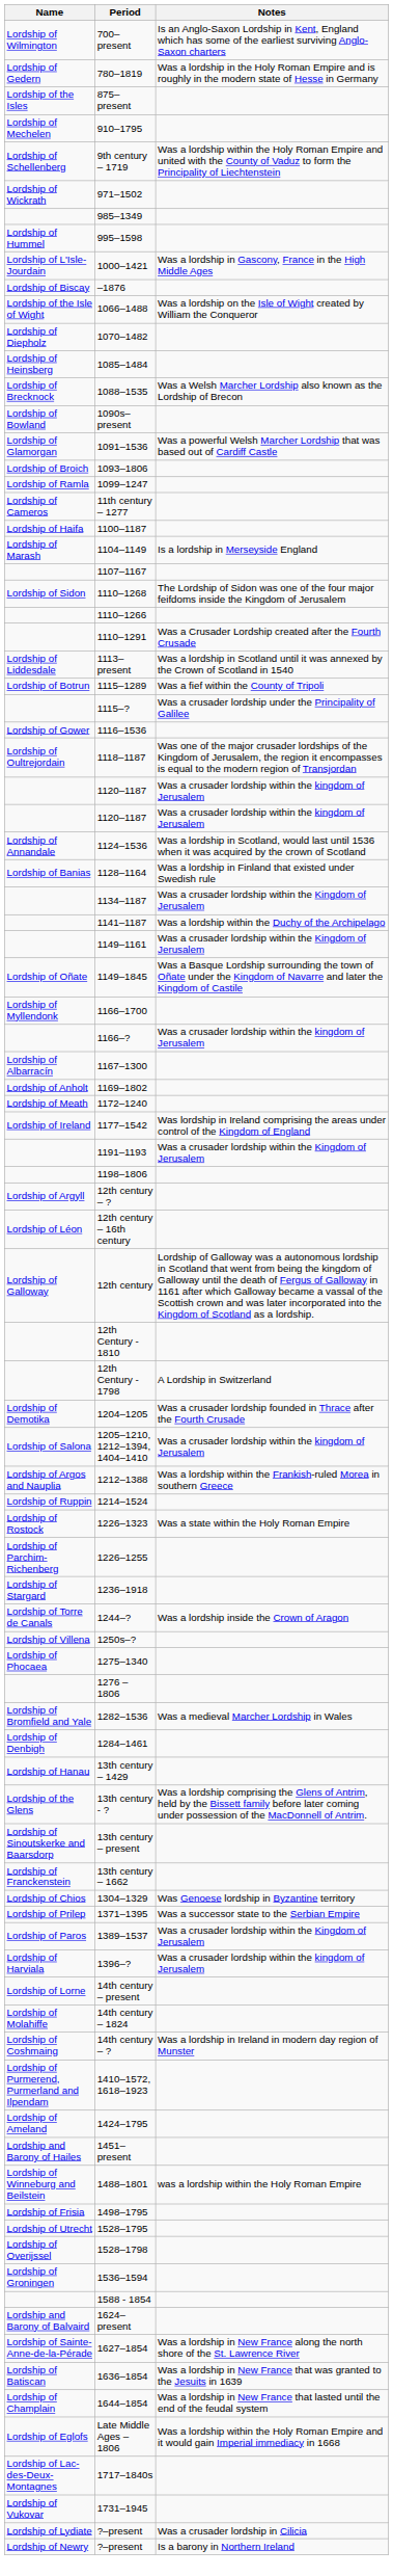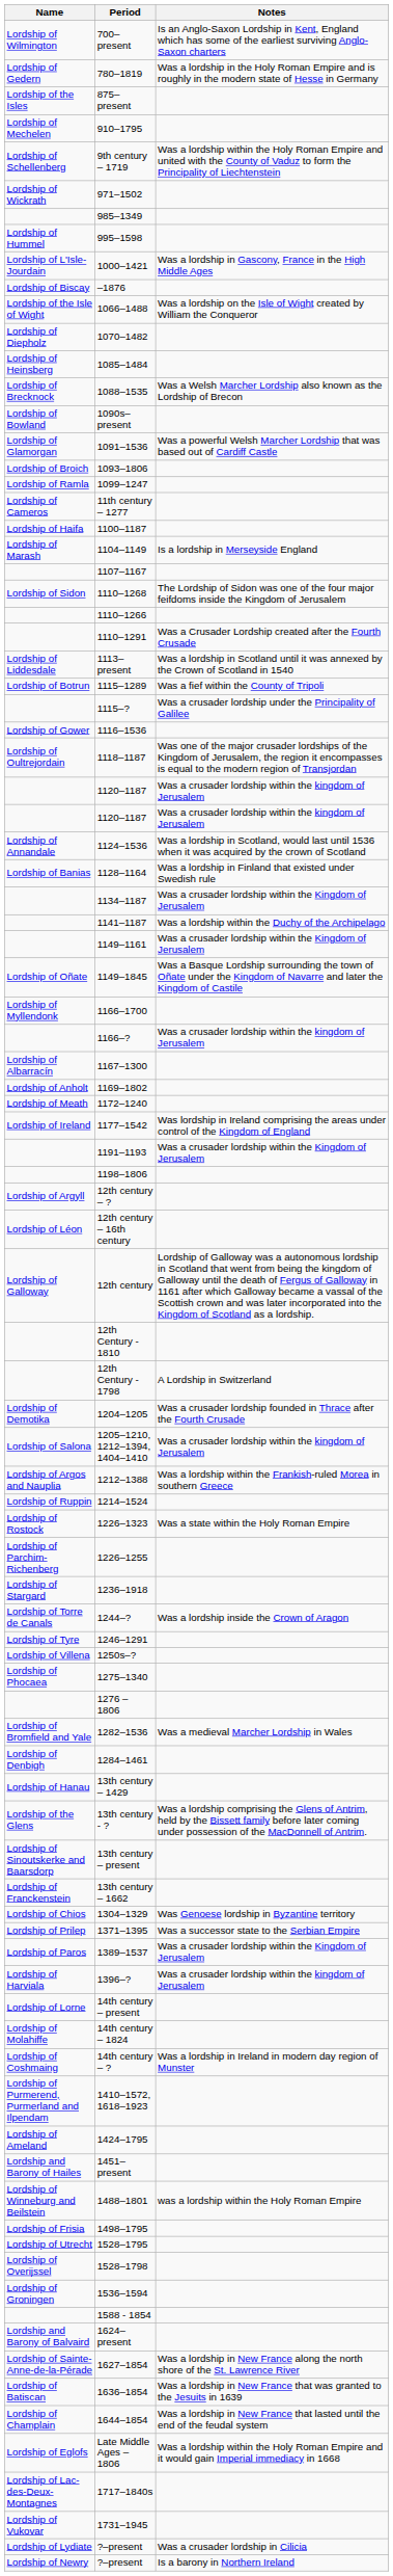 <table class="wikitable sortable">
 <tr>
 <th>Name</th>
 <th>Period</th>
 <th class=unsortable>Notes</th>
 </tr>
 <tr>
 <td><a href='#'>Lordship of Wilmington</a></td>
 <td>700–present</td>
 <td>Is an Anglo-Saxon Lordship in <a href='#'>Kent</a>, England which has some of the earliest surviving <a href='#'>Anglo-Saxon charters</a></td>
 </tr>
 <tr>
 <td><a href='#'>Lordship of Gedern</a></td>
 <td>780–1819</td>
 <td>Was a lordship in the Holy Roman Empire and is roughly in the modern state of <a href='#'>Hesse</a> in Germany</td>
 </tr>
 <tr>
 <td> <a href='#'>Lordship of the Isles</a></td>
 <td>875–present</td>
 <td></td>
 </tr>
 <tr>
 <td> <a href='#'>Lordship of Mechelen</a></td>
 <td>910–1795</td>
 <td></td>
 </tr>
 <tr>
 <td> <a href='#'>Lordship of Schellenberg</a></td>
 <td>9th century – 1719</td>
 <td>Was a lordship within the Holy Roman Empire and united with the <a href='#'>County of Vaduz</a> to form the <a href='#'>Principality of Liechtenstein</a></td>
 </tr>
 <tr>
 <td><a href='#'>Lordship of Wickrath</a></td>
 <td>971–1502</td>
 <td></td>
 </tr>
 <tr>
 <td> </td>
 <td>985–1349</td>
 <td></td>
 </tr>
 <tr>
 <td><a href='#'>Lordship of Hummel</a></td>
 <td>995–1598</td>
 <td></td>
 </tr>
 <tr>
 <td><a href='#'>Lordship of L'Isle-Jourdain</a></td>
 <td>1000–1421</td>
 <td>Was a lordship in <a href='#'>Gascony</a>, <a href='#'>France</a> in the <a href='#'>High Middle Ages</a></td>
 </tr>
 <tr>
 <td><a href='#'>Lordship of Biscay</a></td>
 <td>–1876</td>
 <td></td>
 </tr>
 <tr>
 <td><a href='#'>Lordship of the Isle of Wight</a></td>
 <td>1066–1488</td>
 <td>Was a lordship on the <a href='#'>Isle of Wight</a> created by William the Conqueror</td>
 </tr>
 <tr>
 <td> <a href='#'>Lordship of Diepholz</a></td>
 <td>1070–1482</td>
 <td></td>
 </tr>
 <tr>
 <td> <a href='#'>Lordship of Heinsberg</a></td>
 <td>1085–1484</td>
 <td></td>
 </tr>
 <tr>
 <td><a href='#'>Lordship of Brecknock</a></td>
 <td>1088–1535</td>
 <td>Was a Welsh <a href='#'>Marcher Lordship</a> also known as the Lordship of Brecon</td>
 </tr>
 <tr>
 <td><a href='#'>Lordship of Bowland</a></td>
 <td>1090s–present</td>
 <td></td>
 </tr>
 <tr>
 <td> <a href='#'>Lordship of Glamorgan</a></td>
 <td>1091–1536</td>
 <td>Was a powerful Welsh <a href='#'>Marcher Lordship</a> that was based out of <a href='#'>Cardiff Castle</a></td>
 </tr>
 <tr>
 <td> <a href='#'>Lordship of Broich</a></td>
 <td>1093–1806</td>
 <td></td>
 </tr>
 <tr>
 <td><a href='#'>Lordship of Ramla</a></td>
 <td>1099–1247</td>
 <td></td>
 </tr>
 <tr>
 <td><a href='#'>Lordship of Cameros</a></td>
 <td>11th century – 1277</td>
 <td></td>
 </tr>
 <tr>
 <td><a href='#'>Lordship of Haifa</a></td>
 <td>1100–1187</td>
 <td></td>
 </tr>
 <tr>
 <td><a href='#'>Lordship of Marash</a></td>
 <td>1104–1149</td>
 <td>Is a lordship in <a href='#'>Merseyside</a> England</td>
 </tr>
 <tr>
 <td></td>
 <td>1107–1167</td>
 <td></td>
 </tr>
 <tr>
 <td> <a href='#'>Lordship of Sidon</a></td>
 <td>1110–1268</td>
 <td>The Lordship of Sidon was one of the four major feifdoms inside the Kingdom of Jerusalem</td>
 </tr>
 <tr>
 <td></td>
 <td>1110–1266</td>
 <td></td>
 </tr>
 <tr>
 <td></td>
 <td>1110–1291</td>
 <td>Was a Crusader Lordship created after the <a href='#'>Fourth Crusade</a></td>
 </tr>
 <tr>
 <td> <a href='#'>Lordship of Liddesdale</a></td>
 <td>1113–present</td>
 <td>Was a lordship in Scotland until it was annexed by the Crown of Scotland in 1540</td>
 </tr>
 <tr>
 <td><a href='#'>Lordship of Botrun</a></td>
 <td>1115–1289</td>
 <td>Was a fief within the <a href='#'>County of Tripoli</a></td>
 </tr>
 <tr>
 <td></td>
 <td>1115–?</td>
 <td>Was a crusader lordship under the <a href='#'>Principality of Galilee</a></td>
 </tr>
 <tr>
 <td><a href='#'>Lordship of Gower</a></td>
 <td>1116–1536</td>
 <td></td>
 </tr>
 <tr>
 <td><a href='#'>Lordship of Oultrejordain</a></td>
 <td>1118–1187</td>
 <td>Was one of the major crusader lordships of the Kingdom of Jerusalem, the region it encompasses is equal to the modern region of <a href='#'>Transjordan</a></td>
 </tr>
 <tr>
 <td></td>
 <td>1120–1187</td>
 <td>Was a crusader lordship within the <a href='#'>kingdom of Jerusalem</a></td>
 </tr>
 <tr>
 <td></td>
 <td>1120–1187</td>
 <td>Was a crusader lordship within the <a href='#'>kingdom of Jerusalem</a></td>
 </tr>
 <tr>
 <td><a href='#'>Lordship of Annandale</a></td>
 <td>1124–1536</td>
 <td>Was a lordship in Scotland, would last until 1536 when it was acquired by the crown of Scotland</td>
 </tr>
 <tr>
 <td><a href='#'>Lordship of Banias</a></td>
 <td>1128–1164</td>
 <td>Was a lordship in Finland that existed under Swedish rule</td>
 </tr>
 <tr>
 <td></td>
 <td>1134–1187</td>
 <td>Was a crusader lordship within the <a href='#'>Kingdom of Jerusalem</a></td>
 </tr>
 <tr>
 <td> </td>
 <td>1141–1187</td>
 <td>Was a lordship within the <a href='#'>Duchy of the Archipelago</a></td>
 </tr>
 <tr>
 <td></td>
 <td>1149–1161</td>
 <td>Was a crusader lordship within the <a href='#'>Kingdom of Jerusalem</a></td>
 </tr>
 <tr>
 <td><a href='#'>Lordship of Oñate</a></td>
 <td>1149–1845</td>
 <td>Was a Basque Lordship surrounding the town of <a href='#'>Oñate</a> under the <a href='#'>Kingdom of Navarre</a> and later the <a href='#'>Kingdom of Castile</a></td>
 </tr>
 <tr>
 <td> <a href='#'>Lordship of Myllendonk</a></td>
 <td>1166–1700</td>
 <td></td>
 </tr>
 <tr>
 <td></td>
 <td>1166–?</td>
 <td>Was a crusader lordship within the <a href='#'>kingdom of Jerusalem</a></td>
 </tr>
 <tr>
 <td><a href='#'>Lordship of Albarracín</a></td>
 <td>1167–1300</td>
 <td></td>
 </tr>
 <tr>
 <td> <a href='#'>Lordship of Anholt</a></td>
 <td>1169–1802</td>
 <td></td>
 </tr>
 <tr>
 <td><a href='#'>Lordship of Meath</a></td>
 <td>1172–1240</td>
 <td></td>
 </tr>
 <tr>
 <td> <a href='#'>Lordship of Ireland</a></td>
 <td>1177–1542</td>
 <td>Was lordship in Ireland comprising the areas under control of the <a href='#'>Kingdom of England</a></td>
 </tr>
 <tr>
 <td></td>
 <td>1191–1193</td>
 <td>Was a crusader lordship within the <a href='#'>Kingdom of Jerusalem</a></td>
 </tr>
 <tr>
 <td> </td>
 <td>1198–1806</td>
 <td></td>
 </tr>
 <tr>
 <td><a href='#'>Lordship of Argyll</a></td>
 <td>12th century – ?</td>
 <td></td>
 </tr>
 <tr>
 <td> <a href='#'>Lordship of Léon</a></td>
 <td>12th century – 16th century</td>
 <td></td>
 </tr>
 <tr>
 <td> <a href='#'>Lordship of Galloway</a></td>
 <td>12th century</td>
 <td>Lordship of Galloway was a autonomous lordship in Scotland that went from being the kingdom of Galloway until the death of <a href='#'>Fergus of Galloway</a> in 1161 after which Galloway became a vassal of the Scottish crown and was later incorporated into the <a href='#'>Kingdom of Scotland</a> as a lordship.</td>
 </tr>
 <tr>
 <td></td>
 <td>12th Century - 1810</td>
 <td></td>
 </tr>
 <tr>
 <td></td>
 <td>12th Century - 1798</td>
 <td>A Lordship in Switzerland</td>
 </tr>
 <tr>
 <td><a href='#'>Lordship of Demotika</a></td>
 <td>1204–1205</td>
 <td>Was a crusader lordship founded in <a href='#'>Thrace</a> after the <a href='#'>Fourth Crusade</a></td>
 </tr>
 <tr>
 <td><a href='#'>Lordship of Salona</a></td>
 <td>1205–1210, 1212–1394, 1404–1410</td>
 <td>Was a crusader lordship within the <a href='#'>kingdom of Jerusalem</a></td>
 </tr>
 <tr>
 <td> <a href='#'>Lordship of Argos and Nauplia</a></td>
 <td>1212–1388</td>
 <td>Was a lordship within the <a href='#'>Frankish</a>-ruled <a href='#'>Morea</a> in southern <a href='#'>Greece</a></td>
 </tr>
 <tr>
 <td> <a href='#'>Lordship of Ruppin</a></td>
 <td>1214–1524</td>
 <td></td>
 </tr>
 <tr>
 <td> <a href='#'>Lordship of Rostock</a></td>
 <td>1226–1323</td>
 <td>Was a state within the Holy Roman Empire</td>
 </tr>
 <tr>
 <td><a href='#'>Lordship of Parchim-Richenberg</a></td>
 <td>1226–1255</td>
 <td></td>
 </tr>
 <tr>
 <td> <a href='#'>Lordship of Stargard</a></td>
 <td>1236–1918</td>
 <td></td>
 </tr>
 <tr>
 <td><a href='#'>Lordship of Torre de Canals</a></td>
 <td>1244–?</td>
 <td>Was a lordship inside the <a href='#'>Crown of Aragon</a></td>
 </tr>
 <tr>
+<td><a href='#'>Lordship of Tyre</a></td>
+<td>1246–1291</td>
+<td></td>
+</tr>
+<tr>
 <td><a href='#'>Lordship of Villena</a></td>
 <td>1250s–?</td>
 <td></td>
 </tr>
 <tr>
 <td><a href='#'>Lordship of Phocaea</a></td>
 <td>1275–1340</td>
 <td></td>
 </tr>
 <tr>
 <td> </td>
 <td>1276 – 1806</td>
 <td></td>
 </tr>
 <tr>
 <td><a href='#'>Lordship of Bromfield and Yale</a></td>
 <td>1282–1536</td>
 <td>Was a medieval <a href='#'>Marcher Lordship</a> in Wales</td>
 </tr>
 <tr>
 <td><a href='#'>Lordship of Denbigh</a></td>
 <td>1284–1461</td>
 <td></td>
 </tr>
 <tr>
 <td> <a href='#'>Lordship of Hanau</a></td>
 <td>13th century – 1429</td>
 <td></td>
 </tr>
 <tr>
 <td><a href='#'>Lordship of the Glens</a></td>
 <td>13th century - ?</td>
 <td>Was a lordship comprising the <a href='#'>Glens of Antrim</a>, held by the <a href='#'>Bissett family</a> before later coming under possession of the <a href='#'>MacDonnell of Antrim</a>.</td>
 </tr>
 <tr>
 <td> <a href='#'>Lordship of Sinoutskerke and Baarsdorp</a></td>
 <td>13th century – present</td>
 <td></td>
 </tr>
 <tr>
 <td> <a href='#'>Lordship of Franckenstein</a></td>
 <td>13th century – 1662</td>
 <td></td>
 </tr>
 <tr>
 <td> <a href='#'>Lordship of Chios</a></td>
 <td>1304–1329</td>
 <td>Was <a href='#'>Genoese</a> lordship in <a href='#'>Byzantine</a> territory</td>
 </tr>
 <tr>
 <td> <a href='#'>Lordship of Prilep</a></td>
 <td>1371–1395</td>
 <td>Was a successor state to the <a href='#'>Serbian Empire</a></td>
 </tr>
 <tr>
 <td><a href='#'>Lordship of Paros</a></td>
 <td>1389–1537</td>
 <td>Was a crusader lordship within the <a href='#'>Kingdom of Jerusalem</a></td>
 </tr>
 <tr>
 <td><a href='#'>Lordship of Harviala</a></td>
 <td>1396–?</td>
 <td>Was a crusader lordship within the <a href='#'>kingdom of Jerusalem</a></td>
 </tr>
 <tr>
 <td><a href='#'>Lordship of Lorne</a></td>
 <td>14th century – present</td>
 <td></td>
 </tr>
 <tr>
 <td><a href='#'>Lordship of Molahiffe</a></td>
 <td>14th century – 1824</td>
 <td></td>
 </tr>
 <tr>
 <td><a href='#'>Lordship of Coshmaing</a></td>
 <td>14th century – ?</td>
 <td>Was a lordship in Ireland in modern day region of <a href='#'>Munster</a></td>
 </tr>
 <tr>
 <td> <a href='#'>Lordship of Purmerend, Purmerland and Ilpendam</a></td>
 <td>1410–1572, 1618–1923</td>
 <td></td>
 </tr>
 <tr>
 <td> <a href='#'>Lordship of Ameland</a></td>
 <td>1424–1795</td>
 <td></td>
 </tr>
 <tr>
 <td><a href='#'>Lordship and Barony of Hailes</a></td>
 <td>1451–present</td>
 <td></td>
 </tr>
 <tr>
 <td> <a href='#'>Lordship of Winneburg and Beilstein</a></td>
 <td>1488–1801</td>
 <td>was a lordship within the Holy Roman Empire</td>
 </tr>
 <tr>
 <td> <a href='#'>Lordship of Frisia</a></td>
 <td>1498–1795</td>
 <td></td>
 </tr>
 <tr>
 <td><a href='#'>Lordship of Utrecht</a></td>
 <td>1528–1795</td>
 <td></td>
 </tr>
 <tr>
 <td> <a href='#'>Lordship of Overijssel</a></td>
 <td>1528–1798</td>
 <td></td>
 </tr>
 <tr>
 <td><a href='#'>Lordship of Groningen</a></td>
 <td>1536–1594</td>
 <td></td>
 </tr>
 <tr>
 <td> </td>
 <td>1588 - 1854</td>
 <td></td>
 </tr>
 <tr>
 <td><a href='#'>Lordship and Barony of Balvaird</a></td>
 <td>1624–present</td>
 <td></td>
 </tr>
 <tr>
 <td><a href='#'>Lordship of Sainte-Anne-de-la-Pérade</a></td>
 <td>1627–1854</td>
 <td>Was a lordship in <a href='#'>New France</a> along the north shore of the <a href='#'>St. Lawrence River</a></td>
 </tr>
 <tr>
 <td><a href='#'>Lordship of Batiscan</a></td>
 <td>1636–1854</td>
 <td>Was a lordship in <a href='#'>New France</a> that was granted to the <a href='#'>Jesuits</a> in 1639</td>
 </tr>
 <tr>
 <td><a href='#'>Lordship of Champlain</a></td>
 <td>1644–1854</td>
 <td>Was a lordship in <a href='#'>New France</a> that lasted until the end of the feudal system</td>
 </tr>
 <tr>
 <td> <a href='#'>Lordship of Eglofs</a></td>
 <td>Late Middle Ages – 1806</td>
 <td>Was a lordship within the Holy Roman Empire and it would gain <a href='#'>Imperial immediacy</a> in 1668</td>
 </tr>
 <tr>
 <td><a href='#'>Lordship of Lac-des-Deux-Montagnes</a></td>
 <td>1717–1840s</td>
 <td></td>
 </tr>
 <tr>
 <td><a href='#'>Lordship of Vukovar</a></td>
 <td>1731–1945</td>
 <td></td>
 </tr>
 <tr>
 <td><a href='#'>Lordship of Lydiate</a></td>
 <td>?–present</td>
 <td>Was a crusader lordship in <a href='#'>Cilicia</a></td>
 </tr>
 <tr>
 <td><a href='#'>Lordship of Newry</a></td>
 <td>?–present</td>
 <td>Is a barony in <a href='#'>Northern Ireland</a></td>
 </tr>
 </table>
